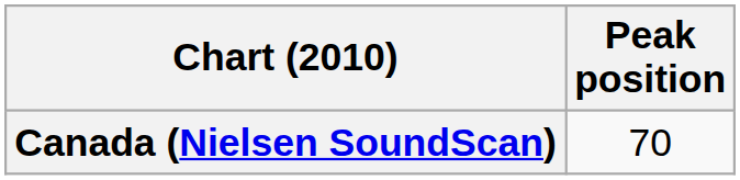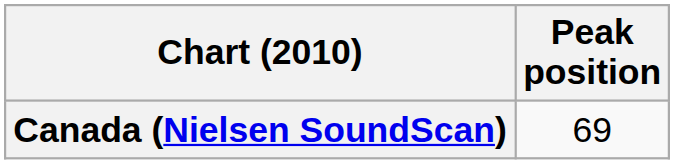 <table class="wikitable plainrowheaders" style="text-align:center">
 <tr>
 <th scope="col">Chart (2010)</th>
 <th scope="col">Peak<br>position</th>
 </tr>
 <tr>
 <th scope="row">Canada (<a href='#'>Nielsen SoundScan</a>)</th>
-<td>70</td>
+<td>69</td>
 </tr>
 </table>
